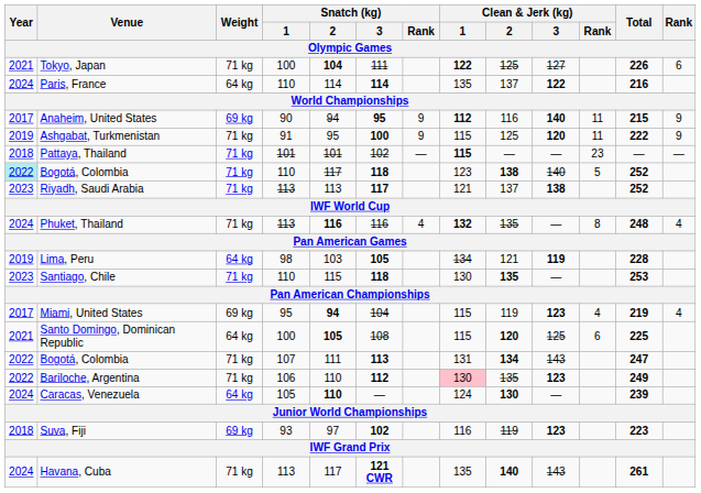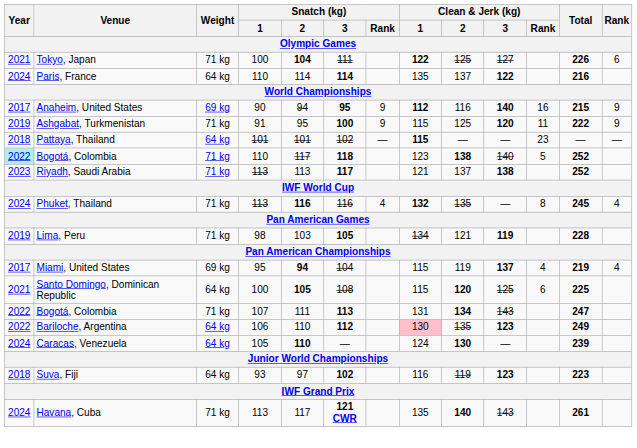 <table class="wikitable" style="text-align:center;">
 <tr>
 <th rowspan=2 width=40>Year</th>
 <th rowspan=2 width=250>Venue</th>
 <th rowspan=2 width=60>Weight</th>
 <th colspan=4>Snatch (kg)</th>
 <th colspan=4>Clean & Jerk (kg)</th>
 <th rowspan=2 width=60>Total</th>
 <th rowspan=2 width=40>Rank</th>
 </tr>
 <tr>
 <th width=60>1</th>
 <th width=60>2</th>
 <th width=60>3</th>
 <th width=45>Rank</th>
 <th width=60>1</th>
 <th width=60>2</th>
 <th width=60>3</th>
 <th width=45>Rank</th>
 </tr>
 <tr>
 <th colspan=13><a href='#'>Olympic Games</a></th>
 </tr>
 <tr>
 <td><a href='#'>2021</a></td>
 <td align=left><a href='#'>Tokyo</a>, Japan</td>
 <td>71 kg</td>
 <td>100</td>
 <td><strong>104</strong></td>
 <td><s>111</s></td>
 <td></td>
 <td><strong>122</strong></td>
 <td><s>125</s></td>
 <td><s>127</s></td>
 <td></td>
 <td><strong>226</strong></td>
 <td>6</td>
 </tr>
 <tr>
 <td><a href='#'>2024</a></td>
 <td align=left><a href='#'>Paris</a>, France</td>
 <td>64 kg</td>
 <td>110</td>
 <td>114</td>
 <td><strong>114</strong></td>
 <td></td>
 <td>135</td>
 <td>137</td>
 <td><strong>122</strong></td>
 <td></td>
 <td><strong>216</strong></td>
 <td></td>
 </tr>
 <tr>
 <th colspan=13><a href='#'>World Championships</a></th>
 </tr>
 <tr>
 <td><a href='#'>2017</a></td>
 <td align=left><a href='#'>Anaheim</a>, United States</td>
 <td><a href='#'>69 kg</a></td>
 <td>90</td>
 <td><s>94</s></td>
 <td><strong>95</strong></td>
 <td>9</td>
 <td><strong>112</strong></td>
 <td>116</td>
 <td><strong>140</strong></td>
-<td>11</td>
+<td>16</td>
 <td><strong>215</strong></td>
 <td>9</td>
 </tr>
 <tr>
 <td><a href='#'>2019</a></td>
 <td align=left><a href='#'>Ashgabat</a>, Turkmenistan</td>
 <td>71 kg</td>
 <td>91</td>
 <td>95</td>
 <td><strong>100</strong></td>
 <td>9</td>
 <td>115</td>
 <td>125</td>
 <td><strong>120</strong></td>
 <td>11</td>
 <td><strong>222</strong></td>
 <td>9</td>
 </tr>
 <tr>
 <td><a href='#'>2018</a></td>
 <td align=left><a href='#'>Pattaya</a>, Thailand</td>
-<td><a href='#'>71 kg</a></td>
+<td><a href='#'>64 kg</a></td>
 <td><s>101</s></td>
 <td><s>101</s></td>
 <td><s>102</s></td>
 <td>—</td>
 <td><strong>115</strong></td>
 <td>—</td>
 <td>—</td>
 <td>23</td>
 <td>—</td>
 <td>—</td>
 </tr>
 <tr>
 <td style="background: paleturquoise;"><a href='#'>2022</a></td>
 <td align=left><a href='#'>Bogotá</a>, Colombia</td>
 <td><a href='#'>71 kg</a></td>
 <td>110</td>
 <td><s>117</s></td>
 <td><strong>118</strong></td>
 <td></td>
 <td>123</td>
 <td><strong>138</strong></td>
 <td><s>140</s></td>
 <td>5</td>
 <td><strong>252</strong></td>
 <td></td>
 </tr>
 <tr>
 <td><a href='#'>2023</a></td>
 <td align=left><a href='#'>Riyadh</a>, Saudi Arabia</td>
 <td><a href='#'>71 kg</a></td>
 <td><s>113</s></td>
 <td>113</td>
 <td><strong>117</strong></td>
 <td></td>
 <td>121</td>
 <td>137</td>
 <td><strong>138</strong></td>
 <td></td>
 <td><strong>252</strong></td>
 <td></td>
 </tr>
 <tr>
 <th colspan=13><a href='#'>IWF World Cup</a></th>
 </tr>
 <tr>
 <td><a href='#'>2024</a></td>
 <td align=left><a href='#'>Phuket</a>, Thailand</td>
 <td>71 kg</td>
 <td><s>113</s></td>
 <td><strong>116</strong></td>
 <td><s>116</s></td>
 <td>4</td>
 <td><strong>132</strong></td>
 <td><s>135</s></td>
 <td>—</td>
 <td>8</td>
-<td><strong>248</strong></td>
+<td><strong>245</strong></td>
 <td>4</td>
 </tr>
 <tr>
 <th colspan=13><a href='#'>Pan American Games</a></th>
 </tr>
 <tr>
 <td><a href='#'>2019</a></td>
 <td align=left><a href='#'>Lima</a>, Peru</td>
-<td><a href='#'>64 kg</a></td>
+<td>71 kg</td>
 <td>98</td>
 <td>103</td>
 <td><strong>105</strong></td>
 <td></td>
 <td><s>134</s></td>
 <td>121</td>
 <td><strong>119</strong></td>
 <td></td>
 <td><strong>228</strong></td>
-<td></td>
-</tr>
-<tr>
-<td><a href='#'>2023</a></td>
-<td align=left><a href='#'>Santiago</a>, Chile</td>
-<td><a href='#'>71 kg</a></td>
-<td>110</td>
-<td>115</td>
-<td><strong>118</strong></td>
-<td></td>
-<td>130</td>
-<td><strong>135</strong></td>
-<td>—</td>
-<td></td>
-<td><strong>253</strong></td>
 <td></td>
 </tr>
 <tr>
 <th colspan=13><a href='#'>Pan American Championships</a></th>
 </tr>
 <tr>
 <td><a href='#'>2017</a></td>
 <td align=left><a href='#'>Miami</a>, United States</td>
 <td>69 kg</td>
 <td>95</td>
 <td><strong>94</strong></td>
 <td><s>104</s></td>
 <td></td>
 <td>115</td>
 <td>119</td>
-<td><strong>123</strong></td>
+<td><strong>137</strong></td>
 <td>4</td>
 <td><strong>219</strong></td>
 <td>4</td>
 </tr>
 <tr>
 <td><a href='#'>2021</a></td>
 <td align=left><a href='#'>Santo Domingo</a>, Dominican Republic</td>
 <td>64 kg</td>
 <td>100</td>
 <td><strong>105</strong></td>
 <td><s>108</s></td>
 <td></td>
 <td>115</td>
 <td><strong>120</strong></td>
 <td><s>125</s></td>
 <td>6</td>
 <td><strong>225</strong></td>
 <td></td>
 </tr>
 <tr>
 <td><a href='#'>2022</a></td>
 <td align=left><a href='#'>Bogotá</a>, Colombia</td>
 <td>71 kg</td>
 <td>107</td>
 <td>111</td>
 <td><strong>113</strong></td>
 <td></td>
 <td>131</td>
 <td><strong>134</strong></td>
 <td><s>143</s></td>
 <td></td>
 <td><strong>247</strong></td>
 <td></td>
 </tr>
 <tr>
 <td><a href='#'>2022</a></td>
 <td align=left><a href='#'>Bariloche</a>, Argentina</td>
-<td>71 kg</td>
+<td><a href='#'>64 kg</a></td>
 <td>106</td>
 <td>110</td>
 <td><strong>112</strong></td>
 <td></td>
 <td style="background: pink;">130</td>
 <td><s>135</s></td>
 <td><strong>123</strong></td>
 <td></td>
 <td><strong>249</strong></td>
 <td></td>
 </tr>
 <tr>
 <td><a href='#'>2024</a></td>
 <td align=left><a href='#'>Caracas</a>, Venezuela</td>
 <td><a href='#'>64 kg</a></td>
 <td>105</td>
 <td><strong>110</strong></td>
 <td>—</td>
 <td></td>
 <td>124</td>
 <td><strong>130</strong></td>
 <td>—</td>
 <td></td>
 <td><strong>239</strong></td>
 <td></td>
 </tr>
 <tr>
 <th colspan=13><a href='#'>Junior World Championships</a></th>
 </tr>
 <tr>
 <td><a href='#'>2018</a></td>
 <td align=left><a href='#'>Suva</a>, Fiji</td>
-<td><a href='#'>69 kg</a></td>
+<td>64 kg</td>
 <td>93</td>
 <td>97</td>
 <td><strong>102</strong></td>
 <td></td>
 <td>116</td>
 <td><s>119</s></td>
 <td><strong>123</strong></td>
 <td></td>
 <td><strong>223</strong></td>
 <td></td>
 </tr>
 <tr>
 <th colspan=13><a href='#'>IWF Grand Prix</a></th>
 </tr>
 <tr>
 <td><a href='#'>2024</a></td>
 <td align=left><a href='#'>Havana</a>, Cuba</td>
 <td>71 kg</td>
 <td>113</td>
 <td>117</td>
 <td><strong>121</strong> <strong><a href='#'>CWR</a></strong></td>
 <td></td>
 <td>135</td>
 <td><strong>140</strong></td>
 <td><s>143</s></td>
 <td></td>
 <td><strong>261</strong></td>
 <td></td>
 </tr>
 </table>
